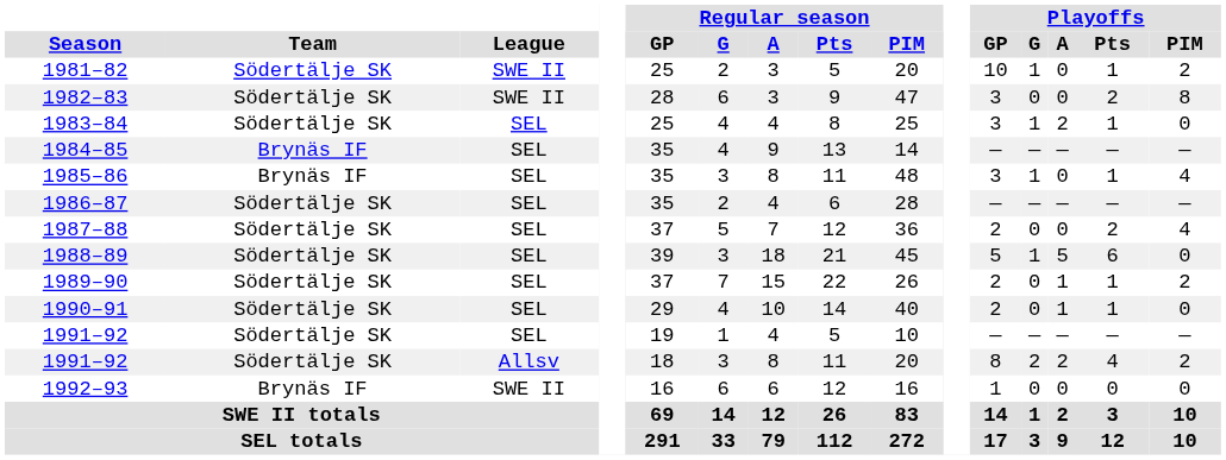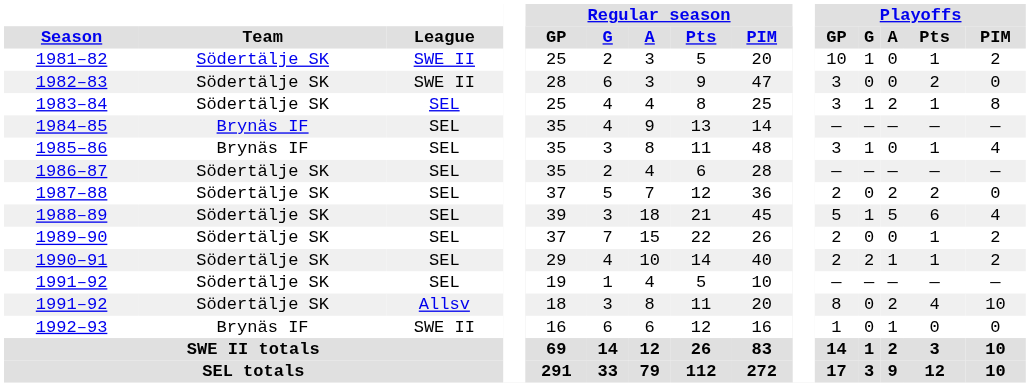 <table border="0" cellpadding="1" cellspacing="0" style="text-align:center; width:60em">
 <tr bgcolor="#e0e0e0">
 <th colspan="3" bgcolor="#ffffff"> </th>
 <th rowspan="99" bgcolor="#ffffff"> </th>
 <th colspan="5"><a href='#'>Regular season</a></th>
 <th rowspan="99" bgcolor="#ffffff"> </th>
 <th colspan="5"><a href='#'>Playoffs</a></th>
 </tr>
 <tr bgcolor="#e0e0e0">
 <th><a href='#'>Season</a></th>
 <th>Team</th>
 <th>League</th>
 <th>GP</th>
 <th><a href='#'>G</a></th>
 <th><a href='#'>A</a></th>
 <th><a href='#'>Pts</a></th>
 <th><a href='#'>PIM</a></th>
 <th>GP</th>
 <th>G</th>
 <th>A</th>
 <th>Pts</th>
 <th>PIM</th>
 </tr>
 <tr>
 <td><a href='#'>1981–82</a></td>
 <td><a href='#'>Södertälje SK</a></td>
 <td><a href='#'>SWE II</a></td>
 <td>25</td>
 <td>2</td>
 <td>3</td>
 <td>5</td>
 <td>20</td>
 <td>10</td>
 <td>1</td>
 <td>0</td>
 <td>1</td>
 <td>2</td>
 </tr>
 <tr bgcolor="#f0f0f0">
 <td><a href='#'>1982–83</a></td>
 <td>Södertälje SK</td>
 <td>SWE II</td>
 <td>28</td>
 <td>6</td>
 <td>3</td>
 <td>9</td>
 <td>47</td>
 <td>3</td>
 <td>0</td>
 <td>0</td>
 <td>2</td>
-<td>8</td>
+<td>0</td>
 </tr>
 <tr>
 <td><a href='#'>1983–84</a></td>
 <td>Södertälje SK</td>
 <td><a href='#'>SEL</a></td>
 <td>25</td>
 <td>4</td>
 <td>4</td>
 <td>8</td>
 <td>25</td>
 <td>3</td>
 <td>1</td>
 <td>2</td>
 <td>1</td>
-<td>0</td>
+<td>8</td>
 </tr>
 <tr bgcolor="#f0f0f0">
 <td><a href='#'>1984–85</a></td>
 <td><a href='#'>Brynäs IF</a></td>
 <td>SEL</td>
 <td>35</td>
 <td>4</td>
 <td>9</td>
 <td>13</td>
 <td>14</td>
 <td>—</td>
 <td>—</td>
 <td>—</td>
 <td>—</td>
 <td>—</td>
 </tr>
 <tr>
 <td><a href='#'>1985–86</a></td>
 <td>Brynäs IF</td>
 <td>SEL</td>
 <td>35</td>
 <td>3</td>
 <td>8</td>
 <td>11</td>
 <td>48</td>
 <td>3</td>
 <td>1</td>
 <td>0</td>
 <td>1</td>
 <td>4</td>
 </tr>
 <tr bgcolor="#f0f0f0">
 <td><a href='#'>1986–87</a></td>
 <td>Södertälje SK</td>
 <td>SEL</td>
 <td>35</td>
 <td>2</td>
 <td>4</td>
 <td>6</td>
 <td>28</td>
 <td>—</td>
 <td>—</td>
 <td>—</td>
 <td>—</td>
 <td>—</td>
 </tr>
 <tr>
 <td><a href='#'>1987–88</a></td>
 <td>Södertälje SK</td>
 <td>SEL</td>
 <td>37</td>
 <td>5</td>
 <td>7</td>
 <td>12</td>
 <td>36</td>
 <td>2</td>
 <td>0</td>
+<td>2</td>
+<td>2</td>
 <td>0</td>
-<td>2</td>
-<td>4</td>
 </tr>
 <tr bgcolor="#f0f0f0">
 <td><a href='#'>1988–89</a></td>
 <td>Södertälje SK</td>
 <td>SEL</td>
 <td>39</td>
 <td>3</td>
 <td>18</td>
 <td>21</td>
 <td>45</td>
 <td>5</td>
 <td>1</td>
 <td>5</td>
 <td>6</td>
-<td>0</td>
+<td>4</td>
 </tr>
 <tr>
 <td><a href='#'>1989–90</a></td>
 <td>Södertälje SK</td>
 <td>SEL</td>
 <td>37</td>
 <td>7</td>
 <td>15</td>
 <td>22</td>
 <td>26</td>
 <td>2</td>
 <td>0</td>
-<td>1</td>
+<td>0</td>
 <td>1</td>
 <td>2</td>
 </tr>
 <tr bgcolor="#f0f0f0">
 <td><a href='#'>1990–91</a></td>
 <td>Södertälje SK</td>
 <td>SEL</td>
 <td>29</td>
 <td>4</td>
 <td>10</td>
 <td>14</td>
 <td>40</td>
 <td>2</td>
-<td>0</td>
+<td>2</td>
 <td>1</td>
 <td>1</td>
-<td>0</td>
+<td>2</td>
 </tr>
 <tr>
 <td><a href='#'>1991–92</a></td>
 <td>Södertälje SK</td>
 <td>SEL</td>
 <td>19</td>
 <td>1</td>
 <td>4</td>
 <td>5</td>
 <td>10</td>
 <td>—</td>
 <td>—</td>
 <td>—</td>
 <td>—</td>
 <td>—</td>
 </tr>
 <tr bgcolor="#f0f0f0">
 <td><a href='#'>1991–92</a></td>
 <td>Södertälje SK</td>
 <td><a href='#'>Allsv</a></td>
 <td>18</td>
 <td>3</td>
 <td>8</td>
 <td>11</td>
 <td>20</td>
 <td>8</td>
-<td>2</td>
+<td>0</td>
 <td>2</td>
 <td>4</td>
-<td>2</td>
+<td>10</td>
 </tr>
 <tr>
 <td><a href='#'>1992–93</a></td>
 <td>Brynäs IF</td>
 <td>SWE II</td>
 <td>16</td>
 <td>6</td>
 <td>6</td>
 <td>12</td>
 <td>16</td>
 <td>1</td>
 <td>0</td>
-<td>0</td>
+<td>1</td>
 <td>0</td>
 <td>0</td>
 </tr>
 <tr bgcolor="#e0e0e0">
 <th colspan="3">SWE II totals</th>
 <th>69</th>
 <th>14</th>
 <th>12</th>
 <th>26</th>
 <th>83</th>
 <th>14</th>
 <th>1</th>
 <th>2</th>
 <th>3</th>
 <th>10</th>
 </tr>
 <tr bgcolor="#e0e0e0">
 <th colspan="3">SEL totals</th>
 <th>291</th>
 <th>33</th>
 <th>79</th>
 <th>112</th>
 <th>272</th>
 <th>17</th>
 <th>3</th>
 <th>9</th>
 <th>12</th>
 <th>10</th>
 </tr>
 </table>
